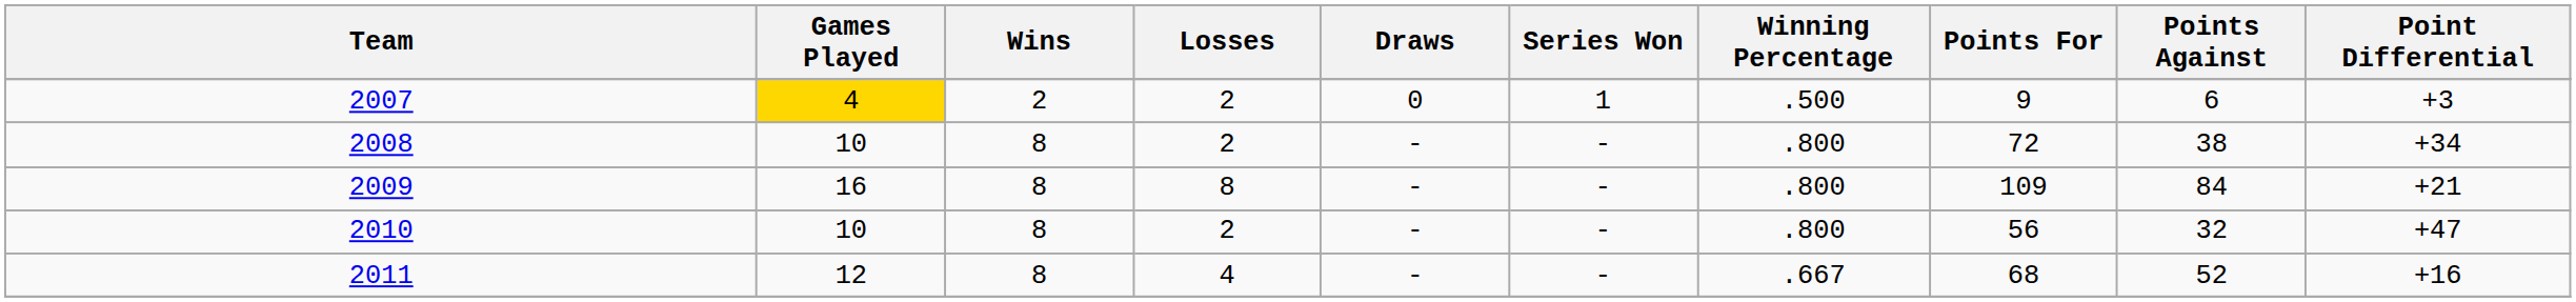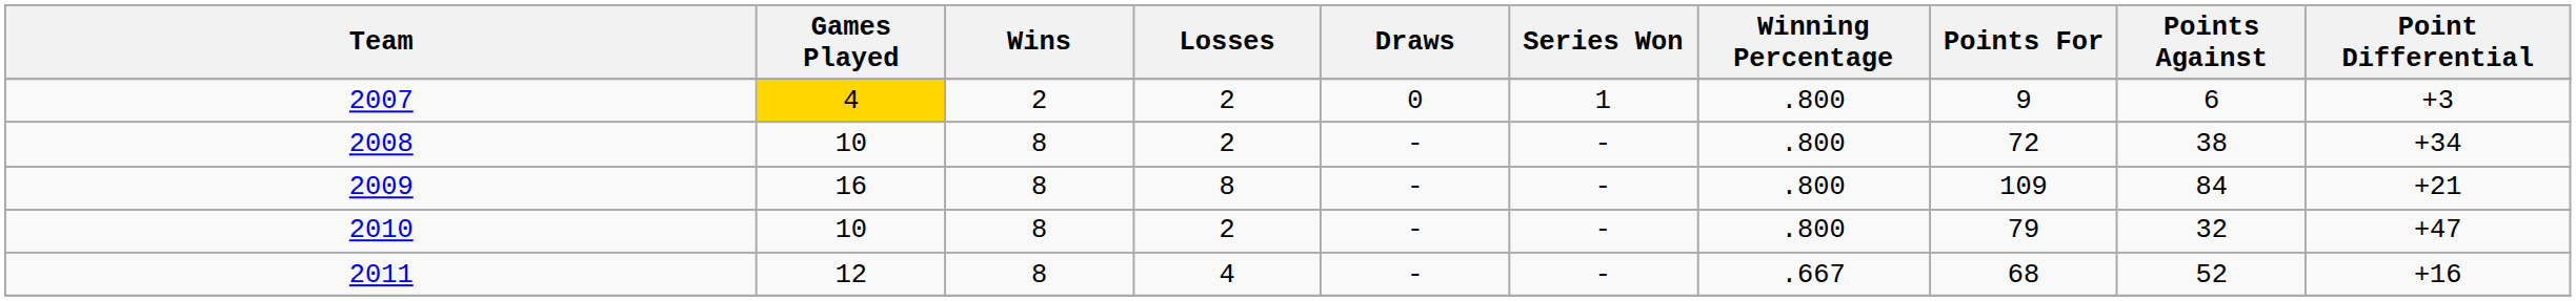 <table class="wikitable" style="text-align:center;">
 <tr>
 <th bgcolor="#DDDDFF" width="20%">Team</th>
 <th bgcolor="#DDDDFF" width="5%">Games Played</th>
 <th bgcolor="#DDDDFF" width="5%">Wins</th>
 <th bgcolor="#DDDDFF" width="5%">Losses</th>
 <th bgcolor="#DDDDFF" width="5%">Draws</th>
 <th bgcolor="#DDDDFF" width="5%">Series Won</th>
 <th bgcolor="#DDDDFF" width="5%">Winning Percentage</th>
 <th bgcolor="#DDDDFF" width="5%">Points For</th>
 <th bgcolor="#DDDDFF" width="5%">Points Against</th>
 <th bgcolor="#DDDDFF" width="5%">Point Differential</th>
 </tr>
 <tr>
 </tr>
 <tr>
 <td><a href='#'>2007</a></td>
 <td style="background: gold;">4</td>
 <td>2</td>
 <td>2</td>
 <td>0</td>
 <td>1</td>
-<td>.500</td>
+<td>.800</td>
 <td>9</td>
 <td>6</td>
 <td>+3</td>
 </tr>
 <tr>
 <td><a href='#'>2008</a></td>
 <td>10</td>
 <td>8</td>
 <td>2</td>
 <td>-</td>
 <td>-</td>
 <td>.800</td>
 <td>72</td>
 <td>38</td>
 <td>+34</td>
 </tr>
 <tr>
 <td><a href='#'>2009</a></td>
 <td>16</td>
 <td>8</td>
 <td>8</td>
 <td>-</td>
 <td>-</td>
 <td>.800</td>
 <td>109</td>
 <td>84</td>
 <td>+21</td>
 </tr>
 <tr>
 <td><a href='#'>2010</a></td>
 <td>10</td>
 <td>8</td>
 <td>2</td>
 <td>-</td>
 <td>-</td>
 <td>.800</td>
-<td>56</td>
+<td>79</td>
 <td>32</td>
 <td>+47</td>
 </tr>
 <tr>
 <td><a href='#'>2011</a></td>
 <td>12</td>
 <td>8</td>
 <td>4</td>
 <td>-</td>
 <td>-</td>
 <td>.667</td>
 <td>68</td>
 <td>52</td>
 <td>+16</td>
 </tr>
 <tr>
 </tr>
 </table>
